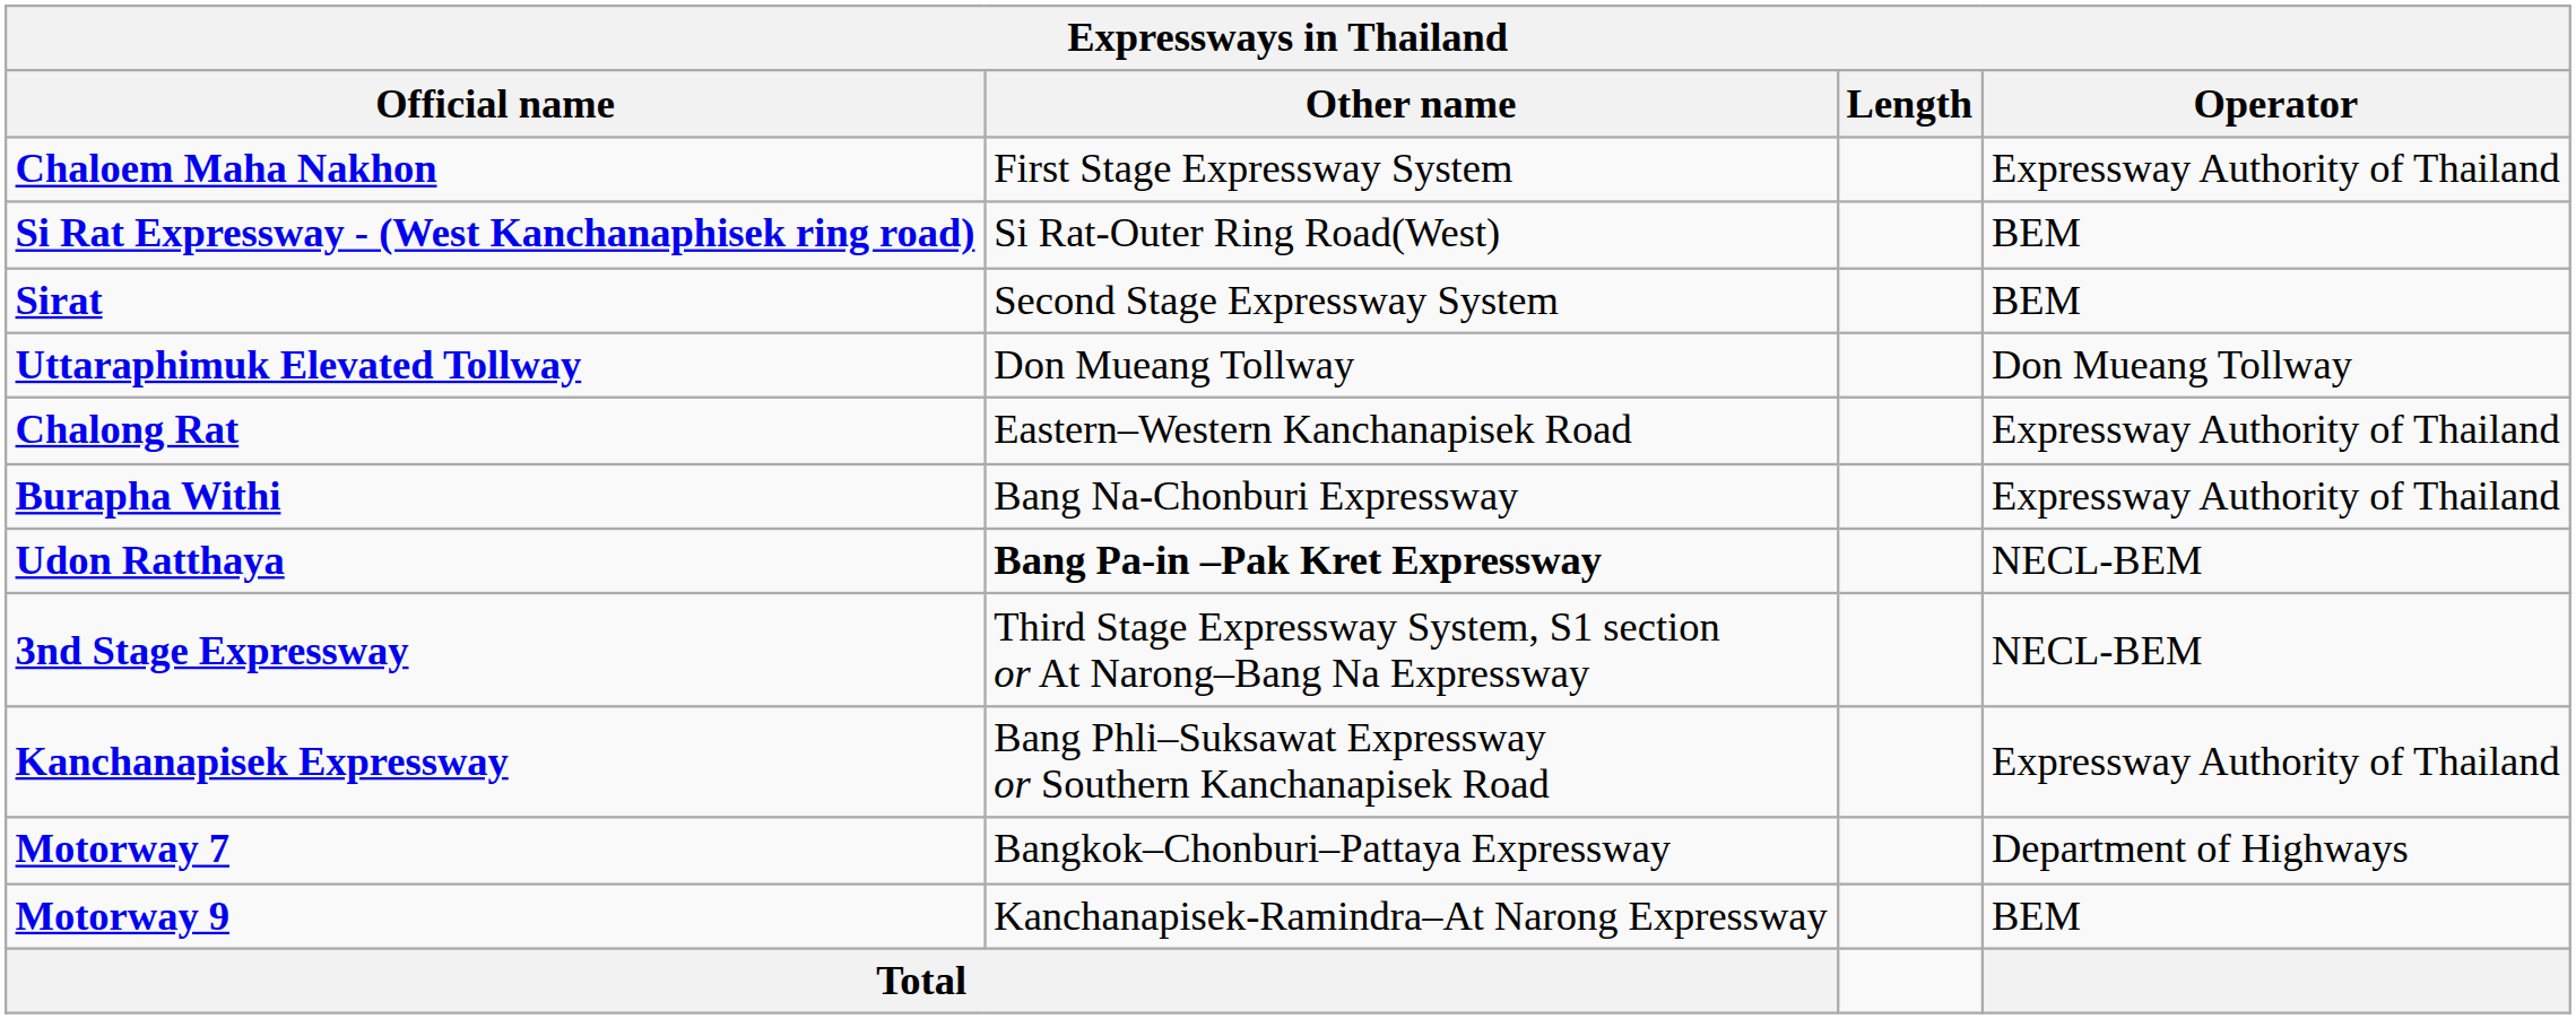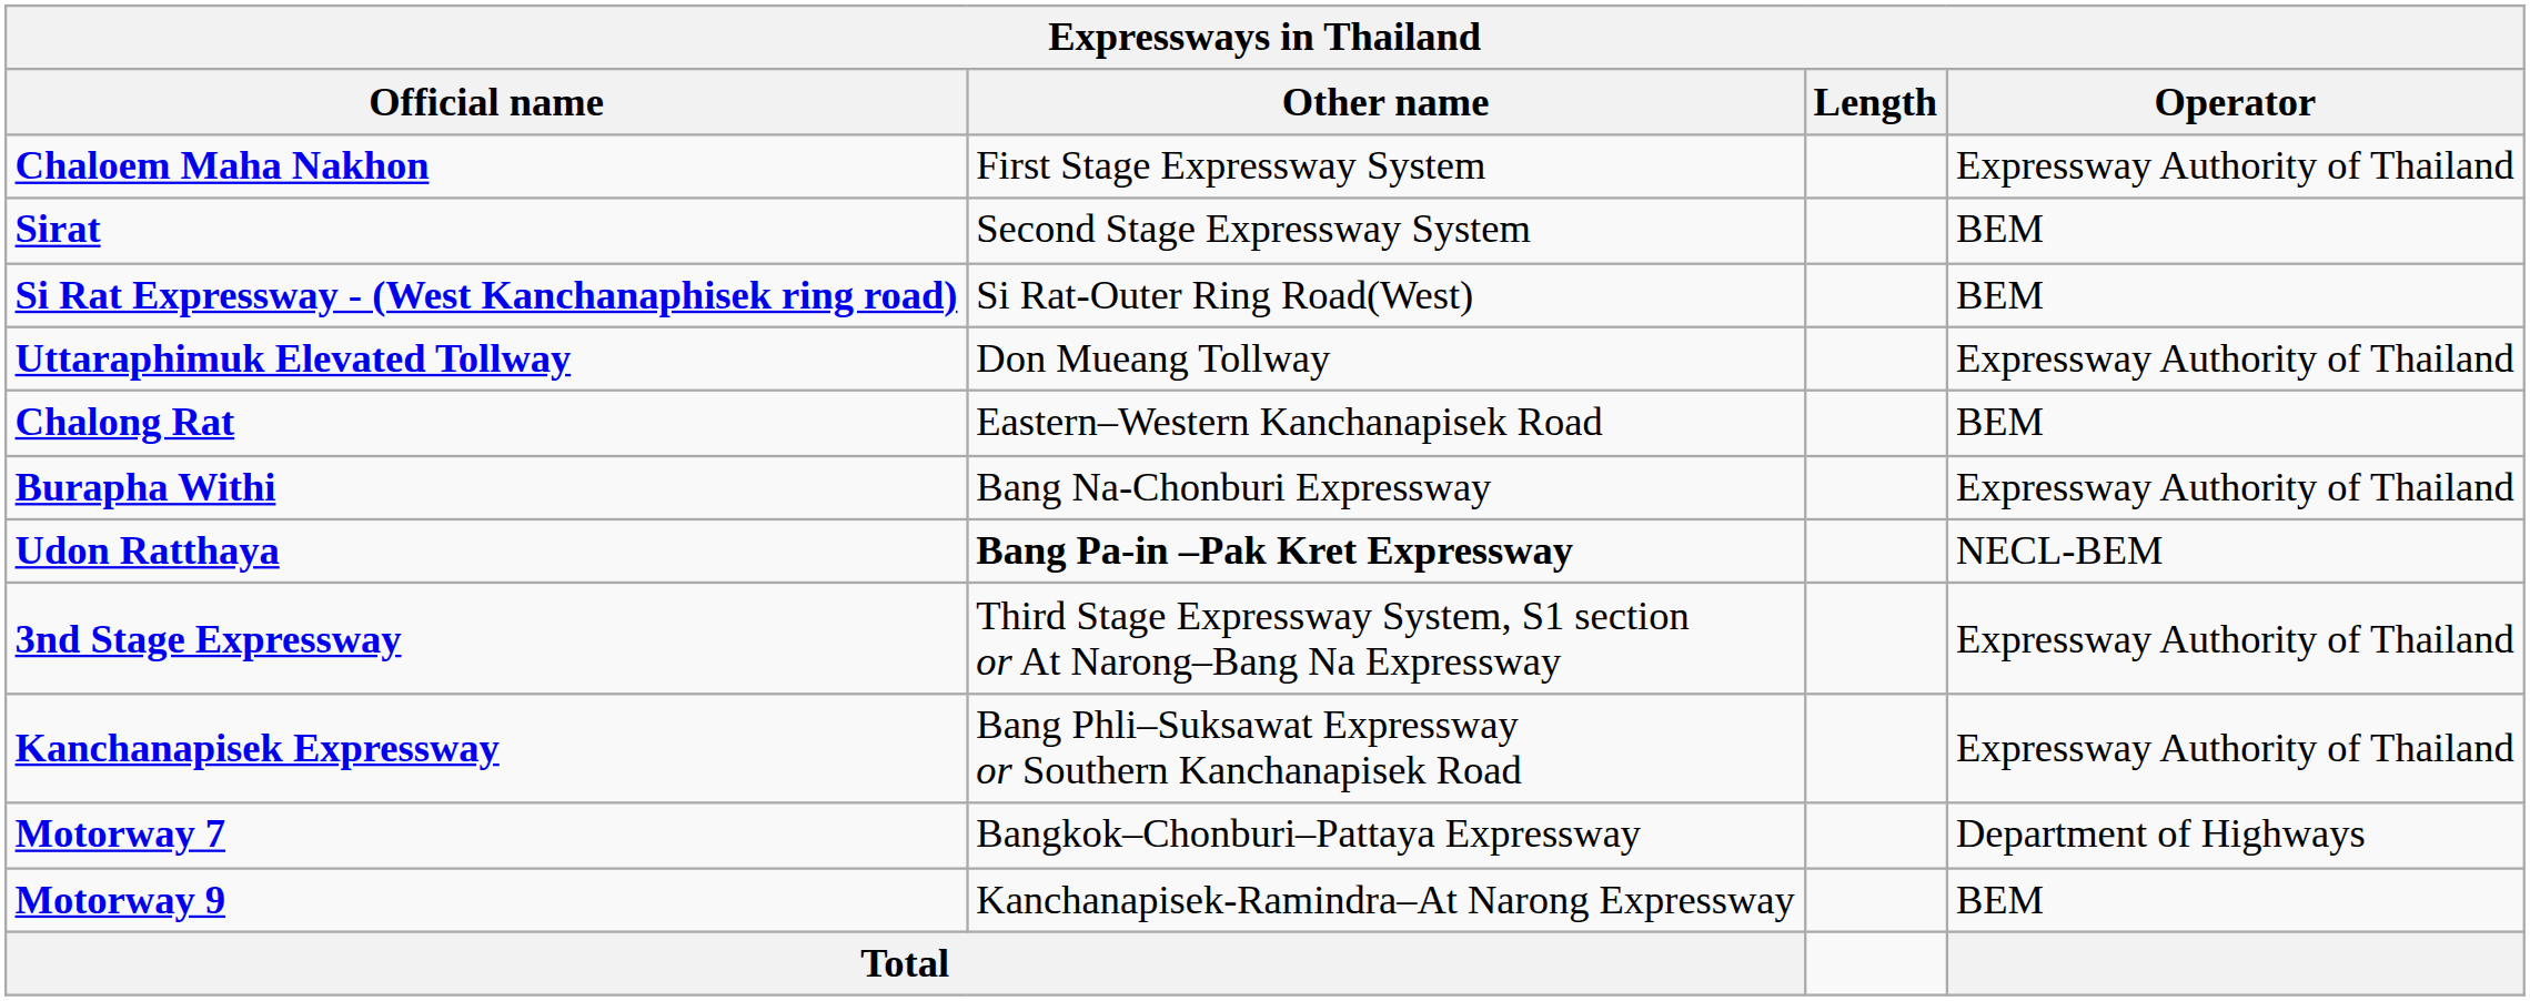 <table class="wikitable">
 <tr>
 <th colspan="4">Expressways in Thailand</th>
 </tr>
 <tr>
 <th>Official name</th>
 <th>Other name</th>
 <th>Length</th>
 <th>Operator</th>
 </tr>
 <tr>
 <td><strong><a href='#'>Chaloem Maha Nakhon</a></strong></td>
 <td>First Stage Expressway System</td>
 <td align="right"></td>
 <td>Expressway Authority of Thailand</td>
 </tr>
 <tr>
-<td><strong><a href='#'>Si Rat Expressway - (West Kanchanaphisek ring road)</a></strong></td>
-<td>Si Rat-Outer Ring Road(West)</td>
+<td><strong><a href='#'>Sirat</a></strong></td>
+<td>Second Stage Expressway System</td>
 <td align="right"></td>
 <td>BEM</td>
 </tr>
 <tr>
-<td><strong><a href='#'>Sirat</a></strong></td>
-<td>Second Stage Expressway System</td>
+<td><strong><a href='#'>Si Rat Expressway - (West Kanchanaphisek ring road)</a></strong></td>
+<td>Si Rat-Outer Ring Road(West)</td>
 <td align="right"></td>
 <td>BEM</td>
 </tr>
 <tr>
 <td><strong><a href='#'>Uttaraphimuk Elevated Tollway</a></strong></td>
 <td>Don Mueang Tollway</td>
 <td align="right"></td>
-<td>Don Mueang Tollway</td>
+<td>Expressway Authority of Thailand</td>
 </tr>
 <tr>
 <td><strong><a href='#'>Chalong Rat</a></strong></td>
 <td>Eastern–Western Kanchanapisek Road</td>
 <td align="right"></td>
-<td>Expressway Authority of Thailand</td>
+<td>BEM</td>
 </tr>
 <tr>
 <td><strong><a href='#'>Burapha Withi</a></strong></td>
 <td>Bang Na-Chonburi Expressway</td>
 <td align="right"></td>
 <td>Expressway Authority of Thailand</td>
 </tr>
 <tr>
 <td><strong><a href='#'>Udon Ratthaya</a></strong></td>
 <td><strong>Bang Pa-in –Pak Kret Expressway</strong></td>
 <td align="right"></td>
 <td>NECL-BEM</td>
 </tr>
 <tr>
 <td><strong><a href='#'>3nd Stage Expressway</a></strong></td>
 <td>Third Stage Expressway System, S1 section <br><em>or</em> At Narong–Bang Na Expressway</td>
 <td align="right"></td>
-<td>NECL-BEM</td>
+<td>Expressway Authority of Thailand</td>
 </tr>
 <tr>
 <td><strong><a href='#'>Kanchanapisek Expressway</a></strong></td>
 <td>Bang Phli–Suksawat Expressway <br><em>or</em> Southern Kanchanapisek Road</td>
 <td align="right"></td>
 <td>Expressway Authority of Thailand</td>
 </tr>
 <tr>
 <td><strong><a href='#'>Motorway 7</a></strong></td>
 <td>Bangkok–Chonburi–Pattaya Expressway</td>
 <td align="right"></td>
 <td>Department of Highways</td>
 </tr>
 <tr>
 <td><strong><a href='#'>Motorway 9</a></strong></td>
 <td>Kanchanapisek-Ramindra–At Narong Expressway</td>
 <td align="right"></td>
 <td>BEM</td>
 </tr>
 <tr>
 <th colspan = 2 align="center">Total</th>
 <td></td>
 <th></th>
 </tr>
 </table>
